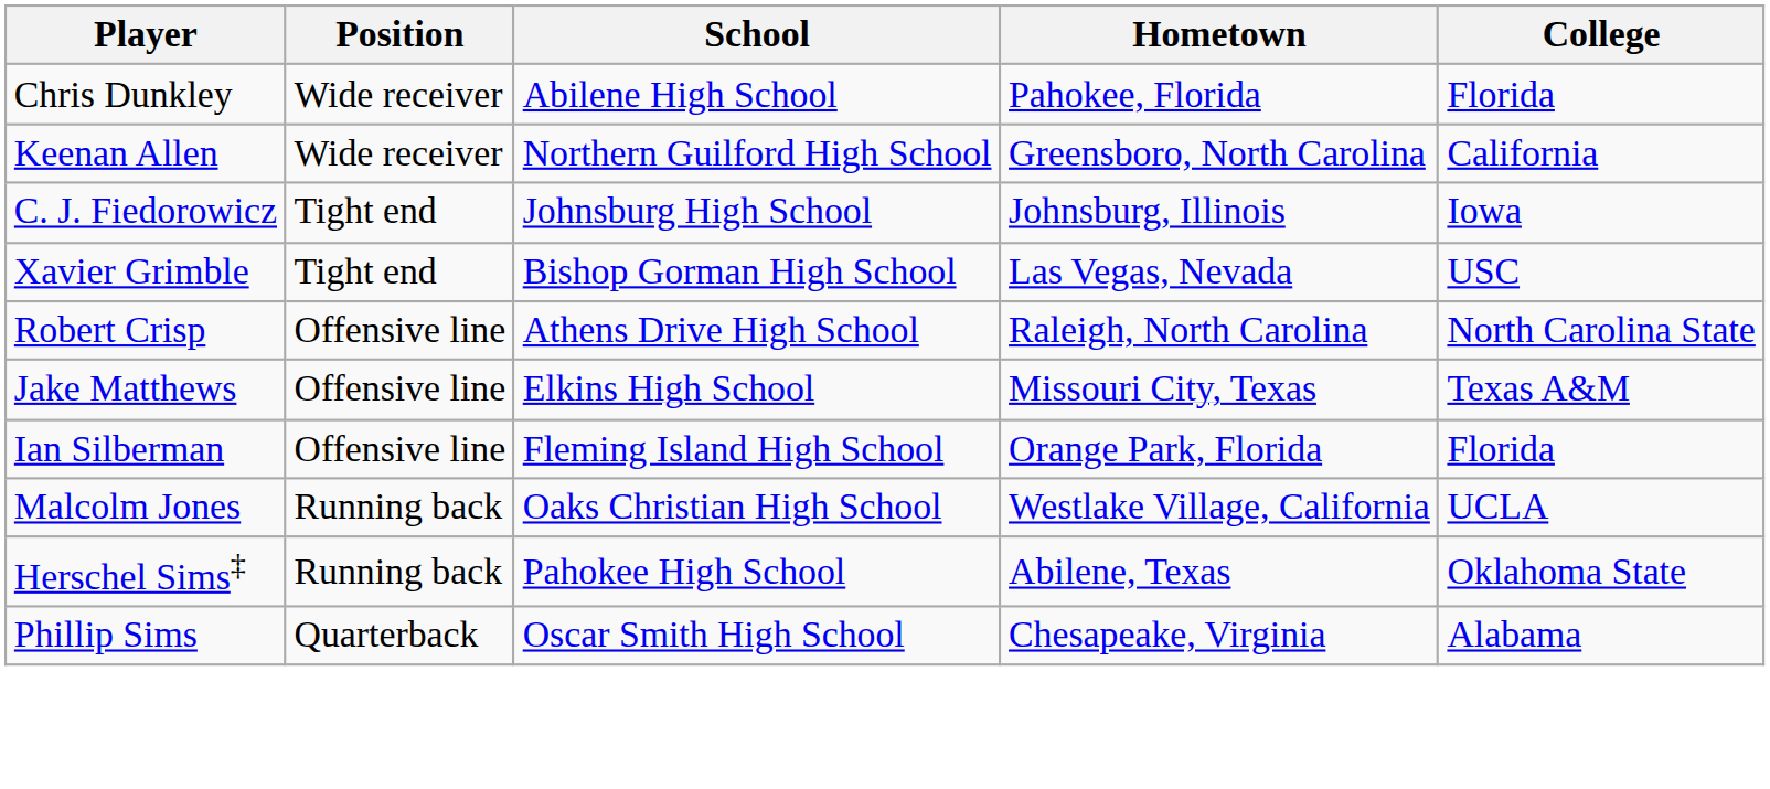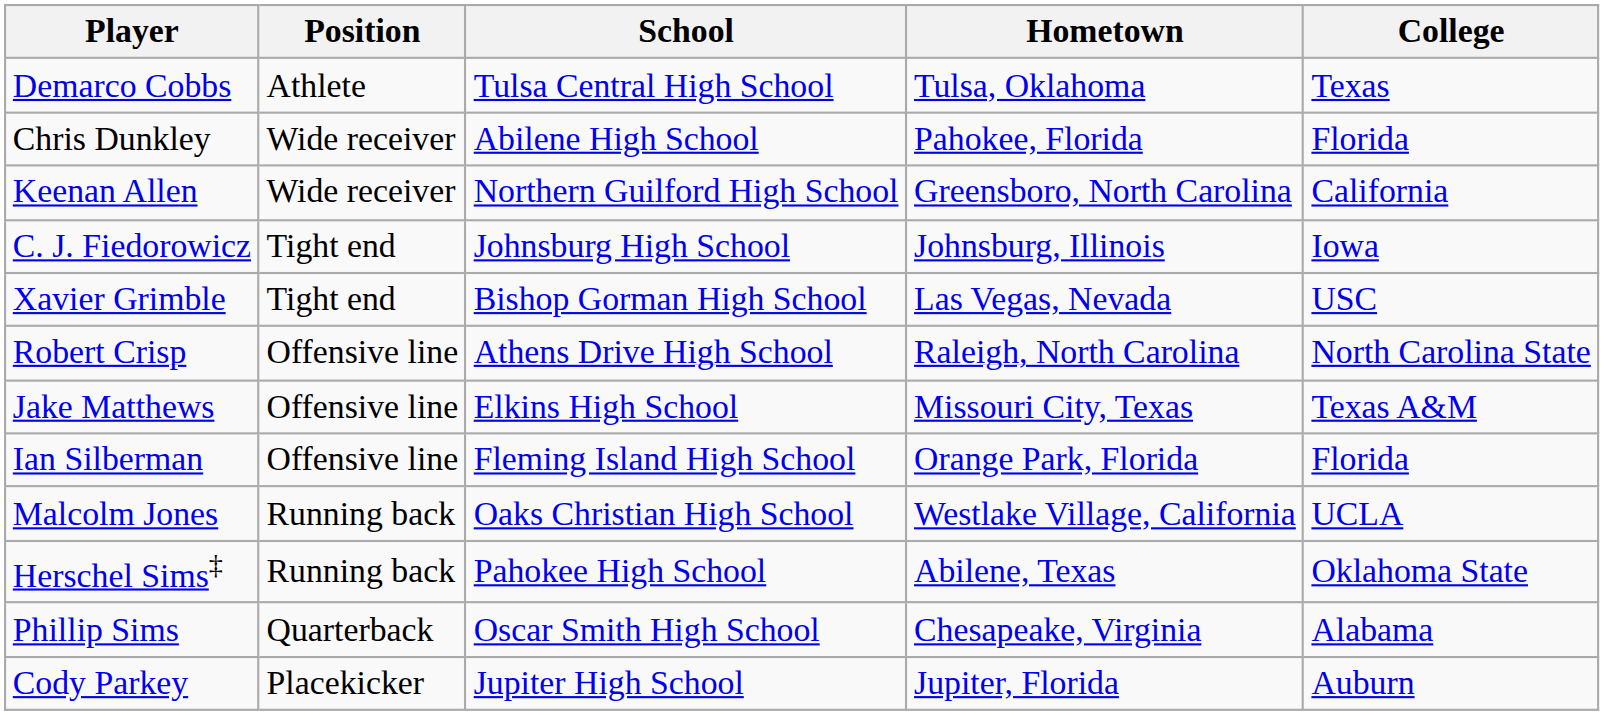 <table class="wikitable">
 <tr>
 <th>Player</th>
 <th>Position</th>
 <th>School</th>
 <th>Hometown</th>
 <th>College</th>
+</tr>
+<tr>
+<td><a href='#'>Demarco Cobbs</a></td>
+<td>Athlete</td>
+<td><a href='#'>Tulsa Central High School</a></td>
+<td><a href='#'>Tulsa, Oklahoma</a></td>
+<td><a href='#'>Texas</a></td>
 </tr>
 <tr>
 <td>Chris Dunkley</td>
 <td>Wide receiver</td>
 <td><a href='#'>Abilene High School</a></td>
 <td><a href='#'>Pahokee, Florida</a></td>
 <td><a href='#'>Florida</a></td>
 </tr>
 <tr>
 <td><a href='#'>Keenan Allen</a></td>
 <td>Wide receiver</td>
 <td><a href='#'>Northern Guilford High School</a></td>
 <td><a href='#'>Greensboro, North Carolina</a></td>
 <td><a href='#'>California</a></td>
 </tr>
 <tr>
 <td><a href='#'>C. J. Fiedorowicz</a></td>
 <td>Tight end</td>
 <td><a href='#'>Johnsburg High School</a></td>
 <td><a href='#'>Johnsburg, Illinois</a></td>
 <td><a href='#'>Iowa</a></td>
 </tr>
 <tr>
 <td><a href='#'>Xavier Grimble</a></td>
 <td>Tight end</td>
 <td><a href='#'>Bishop Gorman High School</a></td>
 <td><a href='#'>Las Vegas, Nevada</a></td>
 <td><a href='#'>USC</a></td>
 </tr>
 <tr>
 <td><a href='#'>Robert Crisp</a></td>
 <td>Offensive line</td>
 <td><a href='#'>Athens Drive High School</a></td>
 <td><a href='#'>Raleigh, North Carolina</a></td>
 <td><a href='#'>North Carolina State</a></td>
 </tr>
 <tr>
 <td><a href='#'>Jake Matthews</a></td>
 <td>Offensive line</td>
 <td><a href='#'>Elkins High School</a></td>
 <td><a href='#'>Missouri City, Texas</a></td>
 <td><a href='#'>Texas A&M</a></td>
 </tr>
 <tr>
 <td><a href='#'>Ian Silberman</a></td>
 <td>Offensive line</td>
 <td><a href='#'>Fleming Island High School</a></td>
 <td><a href='#'>Orange Park, Florida</a></td>
 <td><a href='#'>Florida</a></td>
 </tr>
 <tr>
 <td><a href='#'>Malcolm Jones</a></td>
 <td>Running back</td>
 <td><a href='#'>Oaks Christian High School</a></td>
 <td><a href='#'>Westlake Village, California</a></td>
 <td><a href='#'>UCLA</a></td>
 </tr>
 <tr>
 <td><a href='#'>Herschel Sims</a><sup>‡</sup></td>
 <td>Running back</td>
 <td><a href='#'>Pahokee High School</a></td>
 <td><a href='#'>Abilene, Texas</a></td>
 <td><a href='#'>Oklahoma State</a></td>
 </tr>
 <tr>
 <td><a href='#'>Phillip Sims</a></td>
 <td>Quarterback</td>
 <td><a href='#'>Oscar Smith High School</a></td>
 <td><a href='#'>Chesapeake, Virginia</a></td>
 <td><a href='#'>Alabama</a></td>
 </tr>
+<tr>
+<td><a href='#'>Cody Parkey</a></td>
+<td>Placekicker</td>
+<td><a href='#'>Jupiter High School</a></td>
+<td><a href='#'>Jupiter, Florida</a></td>
+<td><a href='#'>Auburn</a></td>
+</tr>
 </table>
